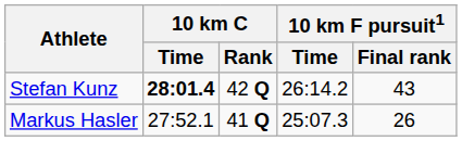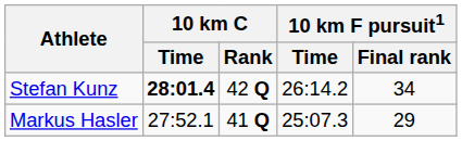 <table class="wikitable" border="1" style="font-size:90%">
 <tr>
 <th rowspan=2>Athlete</th>
 <th colspan=2>10 km C</th>
 <th colspan=2>10 km F pursuit<sup>1</sup></th>
 </tr>
 <tr>
 <th>Time</th>
 <th>Rank</th>
 <th>Time</th>
 <th>Final rank</th>
 </tr>
 <tr>
 <td><a href='#'>Stefan Kunz</a></td>
 <td align=center><strong>28:01.4</strong></td>
 <td align=center>42 <strong>Q</strong></td>
 <td align=center>26:14.2</td>
-<td align=center>43</td>
+<td align=center>34</td>
 </tr>
 <tr>
 <td><a href='#'>Markus Hasler</a></td>
 <td align=center>27:52.1</td>
 <td align=center>41 <strong>Q</strong></td>
 <td align=center>25:07.3</td>
-<td align=center>26</td>
+<td align=center>29</td>
 </tr>
 </table>
